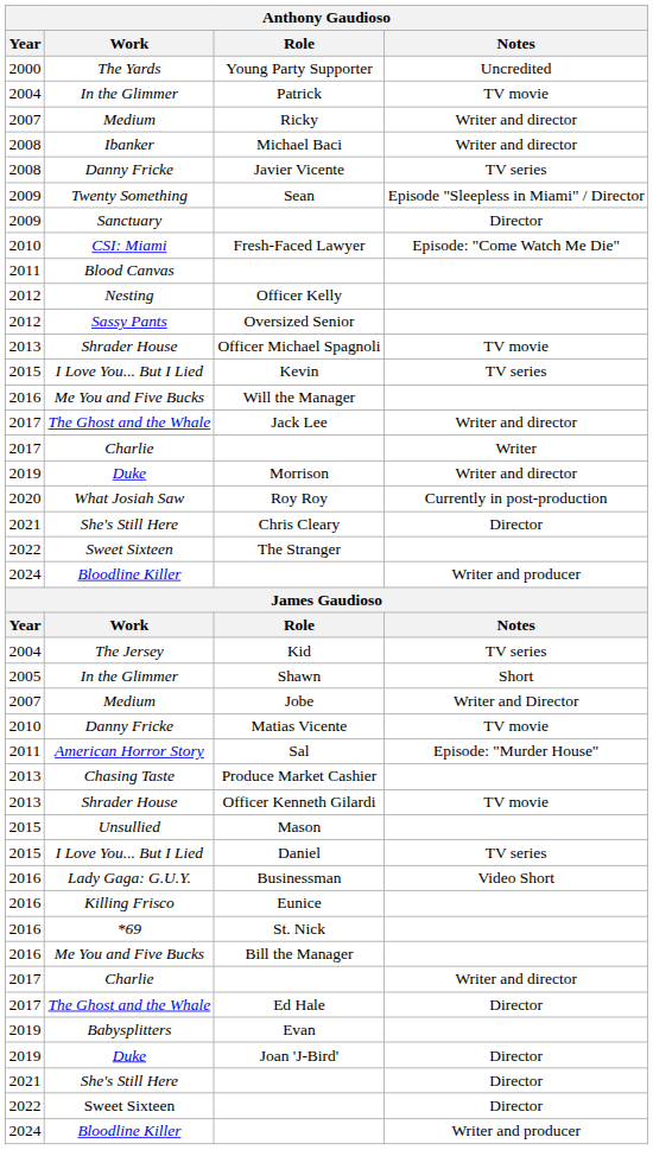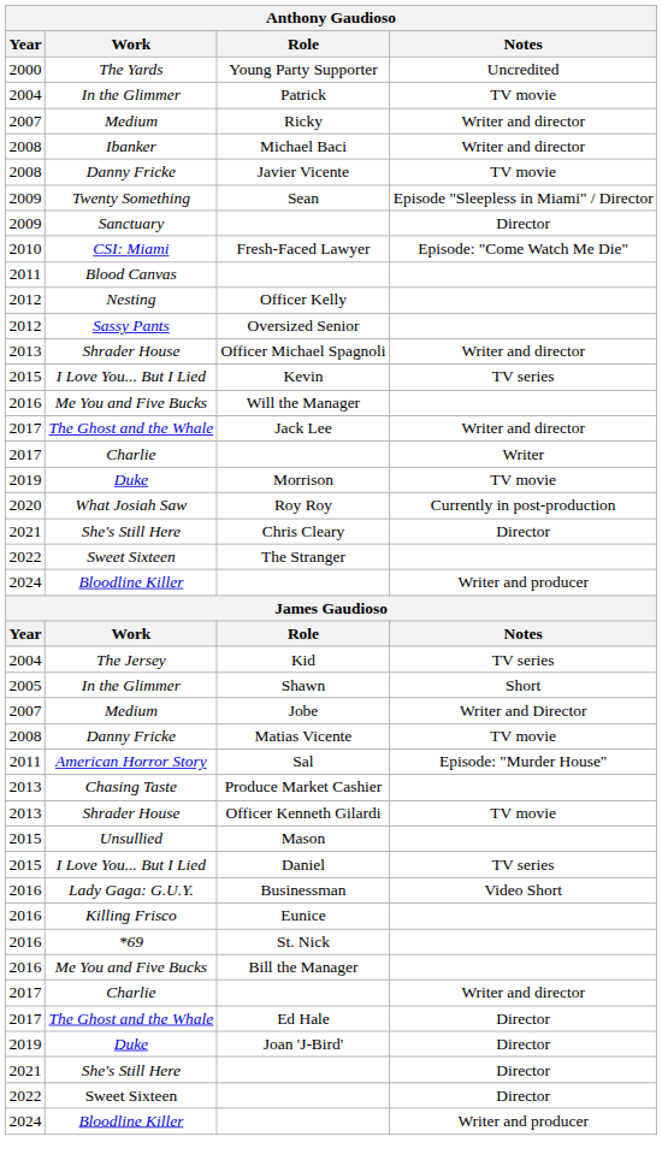 <table class="wikitable" rowspan=5; style="text-align: center; background:#ffffff;">
 <tr>
 <th colspan=4>Anthony Gaudioso</th>
 </tr>
 <tr>
 <th>Year</th>
 <th>Work</th>
 <th>Role</th>
 <th>Notes</th>
 </tr>
 <tr>
 <td>2000</td>
 <td><em>The Yards</em></td>
 <td>Young Party Supporter</td>
 <td>Uncredited</td>
 </tr>
 <tr>
 <td>2004</td>
 <td><em>In the Glimmer</em></td>
 <td>Patrick</td>
 <td>TV movie</td>
 </tr>
 <tr>
 <td>2007</td>
 <td><em>Medium</em></td>
 <td>Ricky</td>
 <td>Writer and director</td>
 </tr>
 <tr>
 <td>2008</td>
 <td><em>Ibanker</em></td>
 <td>Michael Baci</td>
 <td>Writer and director</td>
 </tr>
 <tr>
 <td>2008</td>
 <td><em>Danny Fricke</em></td>
 <td>Javier Vicente</td>
-<td>TV series</td>
+<td>TV movie</td>
 </tr>
 <tr>
 <td>2009</td>
 <td><em>Twenty Something</em></td>
 <td>Sean</td>
 <td>Episode "Sleepless in Miami" / Director</td>
 </tr>
 <tr>
 <td>2009</td>
 <td><em>Sanctuary</em></td>
 <td></td>
 <td>Director</td>
 </tr>
 <tr>
 <td>2010</td>
 <td><em><a href='#'>CSI: Miami</a></em></td>
 <td>Fresh-Faced Lawyer</td>
 <td>Episode: "Come Watch Me Die"</td>
 </tr>
 <tr>
 <td>2011</td>
 <td><em>Blood Canvas</em></td>
 <td></td>
 <td></td>
 </tr>
 <tr>
 <td>2012</td>
 <td><em>Nesting</em></td>
 <td>Officer Kelly</td>
 <td></td>
 </tr>
 <tr>
 <td>2012</td>
 <td><em><a href='#'>Sassy Pants</a></em></td>
 <td>Oversized Senior</td>
 <td></td>
 </tr>
 <tr>
 <td>2013</td>
 <td><em>Shrader House</em></td>
 <td>Officer Michael Spagnoli</td>
-<td>TV movie</td>
+<td>Writer and director</td>
 </tr>
 <tr>
 <td>2015</td>
 <td><em>I Love You... But I Lied</em></td>
 <td>Kevin</td>
 <td>TV series</td>
 </tr>
 <tr>
 <td>2016</td>
 <td><em>Me You and Five Bucks</em></td>
 <td>Will the Manager</td>
 <td></td>
 </tr>
 <tr>
 <td>2017</td>
 <td><em><a href='#'>The Ghost and the Whale</a></em></td>
 <td>Jack Lee</td>
 <td>Writer and director</td>
 </tr>
 <tr>
 <td>2017</td>
 <td><em>Charlie</em></td>
 <td></td>
 <td>Writer</td>
 </tr>
 <tr>
 <td>2019</td>
 <td><em><a href='#'>Duke</a></em></td>
 <td>Morrison</td>
-<td>Writer and director</td>
+<td>TV movie</td>
 </tr>
 <tr>
 <td>2020</td>
 <td><em>What Josiah Saw</em></td>
 <td>Roy Roy</td>
 <td>Currently in post-production</td>
 </tr>
 <tr>
 <td>2021</td>
 <td><em>She's Still Here</em></td>
 <td>Chris Cleary</td>
 <td>Director</td>
 </tr>
 <tr>
 <td>2022</td>
 <td><em>Sweet Sixteen</em></td>
 <td>The Stranger</td>
 </tr>
 <tr>
 <td>2024</td>
 <td><em><a href='#'>Bloodline Killer</a></em></td>
 <td></td>
 <td>Writer and producer</td>
 </tr>
 <tr>
 <th colspan=4>James Gaudioso</th>
 </tr>
 <tr>
 <th>Year</th>
 <th>Work</th>
 <th>Role</th>
 <th>Notes</th>
 </tr>
 <tr>
 <td>2004</td>
 <td><em>The Jersey</em></td>
 <td>Kid</td>
 <td>TV series</td>
 </tr>
 <tr>
 <td>2005</td>
 <td><em>In the Glimmer</em></td>
 <td>Shawn</td>
 <td>Short</td>
 </tr>
 <tr>
 <td>2007</td>
 <td><em>Medium</em></td>
 <td>Jobe</td>
 <td>Writer and Director</td>
 </tr>
 <tr>
-<td>2010</td>
+<td>2008</td>
 <td><em>Danny Fricke</em></td>
 <td>Matias Vicente</td>
 <td>TV movie</td>
 </tr>
 <tr>
 <td>2011</td>
 <td><em><a href='#'>American Horror Story</a></em></td>
 <td>Sal</td>
 <td>Episode: "Murder House"</td>
 </tr>
 <tr>
 <td>2013</td>
 <td><em>Chasing Taste</em></td>
 <td>Produce Market Cashier</td>
 <td></td>
 </tr>
 <tr>
 <td>2013</td>
 <td><em>Shrader House</em></td>
 <td>Officer Kenneth Gilardi</td>
 <td>TV movie</td>
 </tr>
 <tr>
 <td>2015</td>
 <td><em>Unsullied</em></td>
 <td>Mason</td>
 <td></td>
 </tr>
 <tr>
 <td>2015</td>
 <td><em>I Love You... But I Lied</em></td>
 <td>Daniel</td>
 <td>TV series</td>
 </tr>
 <tr>
 <td>2016</td>
 <td><em>Lady Gaga: G.U.Y.</em></td>
 <td>Businessman</td>
 <td>Video Short</td>
 </tr>
 <tr>
 <td>2016</td>
 <td><em>Killing Frisco</em></td>
 <td>Eunice</td>
 <td></td>
 </tr>
 <tr>
 <td>2016</td>
 <td><em>*69</em></td>
 <td>St. Nick</td>
 <td></td>
 </tr>
 <tr>
 <td>2016</td>
 <td><em>Me You and Five Bucks</em></td>
 <td>Bill the Manager</td>
 <td></td>
 </tr>
 <tr>
 <td>2017</td>
 <td><em>Charlie</em></td>
 <td></td>
 <td>Writer and director</td>
 </tr>
 <tr>
 <td>2017</td>
 <td><em><a href='#'>The Ghost and the Whale</a></em></td>
 <td>Ed Hale</td>
 <td>Director</td>
 </tr>
 <tr>
 <td>2019</td>
-<td><em>Babysplitters</em></td>
-<td>Evan</td>
-<td></td>
-</tr>
-<tr>
-<td>2019</td>
 <td><em><a href='#'>Duke</a></em></td>
 <td>Joan 'J-Bird'</td>
 <td>Director</td>
 </tr>
 <tr>
 <td>2021</td>
 <td><em>She's Still Here</em></td>
 <td></td>
 <td>Director</td>
 </tr>
 <tr>
 <td>2022</td>
 <td>Sweet Sixteen</td>
 <td></td>
 <td>Director</td>
 </tr>
 <tr>
 <td>2024</td>
 <td><em><a href='#'>Bloodline Killer</a></em></td>
 <td></td>
 <td>Writer and producer</td>
 </tr>
 </table>
